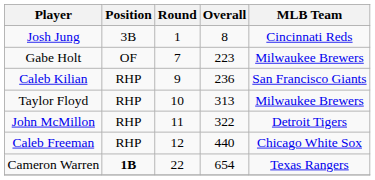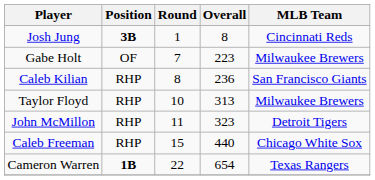 <table class="wikitable" style="text-align:center;">
 <tr>
 <th>Player</th>
 <th>Position</th>
 <th>Round</th>
 <th>Overall</th>
 <th>MLB Team</th>
 </tr>
 <tr>
 <td><a href='#'>Josh Jung</a></td>
-<td>3B</td>
+<td><strong>3B</strong></td>
 <td>1</td>
 <td>8</td>
 <td><a href='#'>Cincinnati Reds</a></td>
 </tr>
 <tr>
 <td>Gabe Holt</td>
 <td>OF</td>
 <td>7</td>
 <td>223</td>
 <td><a href='#'>Milwaukee Brewers</a></td>
 </tr>
 <tr>
 <td><a href='#'>Caleb Kilian</a></td>
 <td>RHP</td>
-<td>9</td>
+<td>8</td>
 <td>236</td>
 <td><a href='#'>San Francisco Giants</a></td>
 </tr>
 <tr>
 <td>Taylor Floyd</td>
 <td>RHP</td>
 <td>10</td>
 <td>313</td>
 <td><a href='#'>Milwaukee Brewers</a></td>
 </tr>
 <tr>
 <td><a href='#'>John McMillon</a></td>
 <td>RHP</td>
 <td>11</td>
-<td>322</td>
+<td>323</td>
 <td><a href='#'>Detroit Tigers</a></td>
 </tr>
 <tr>
 <td><a href='#'>Caleb Freeman</a></td>
 <td>RHP</td>
-<td>12</td>
+<td>15</td>
 <td>440</td>
 <td><a href='#'>Chicago White Sox</a></td>
 </tr>
 <tr>
 <td>Cameron Warren</td>
 <td><strong>1B</strong></td>
 <td>22</td>
 <td>654</td>
 <td><a href='#'>Texas Rangers</a></td>
 </tr>
 <tr>
 </tr>
 </table>
